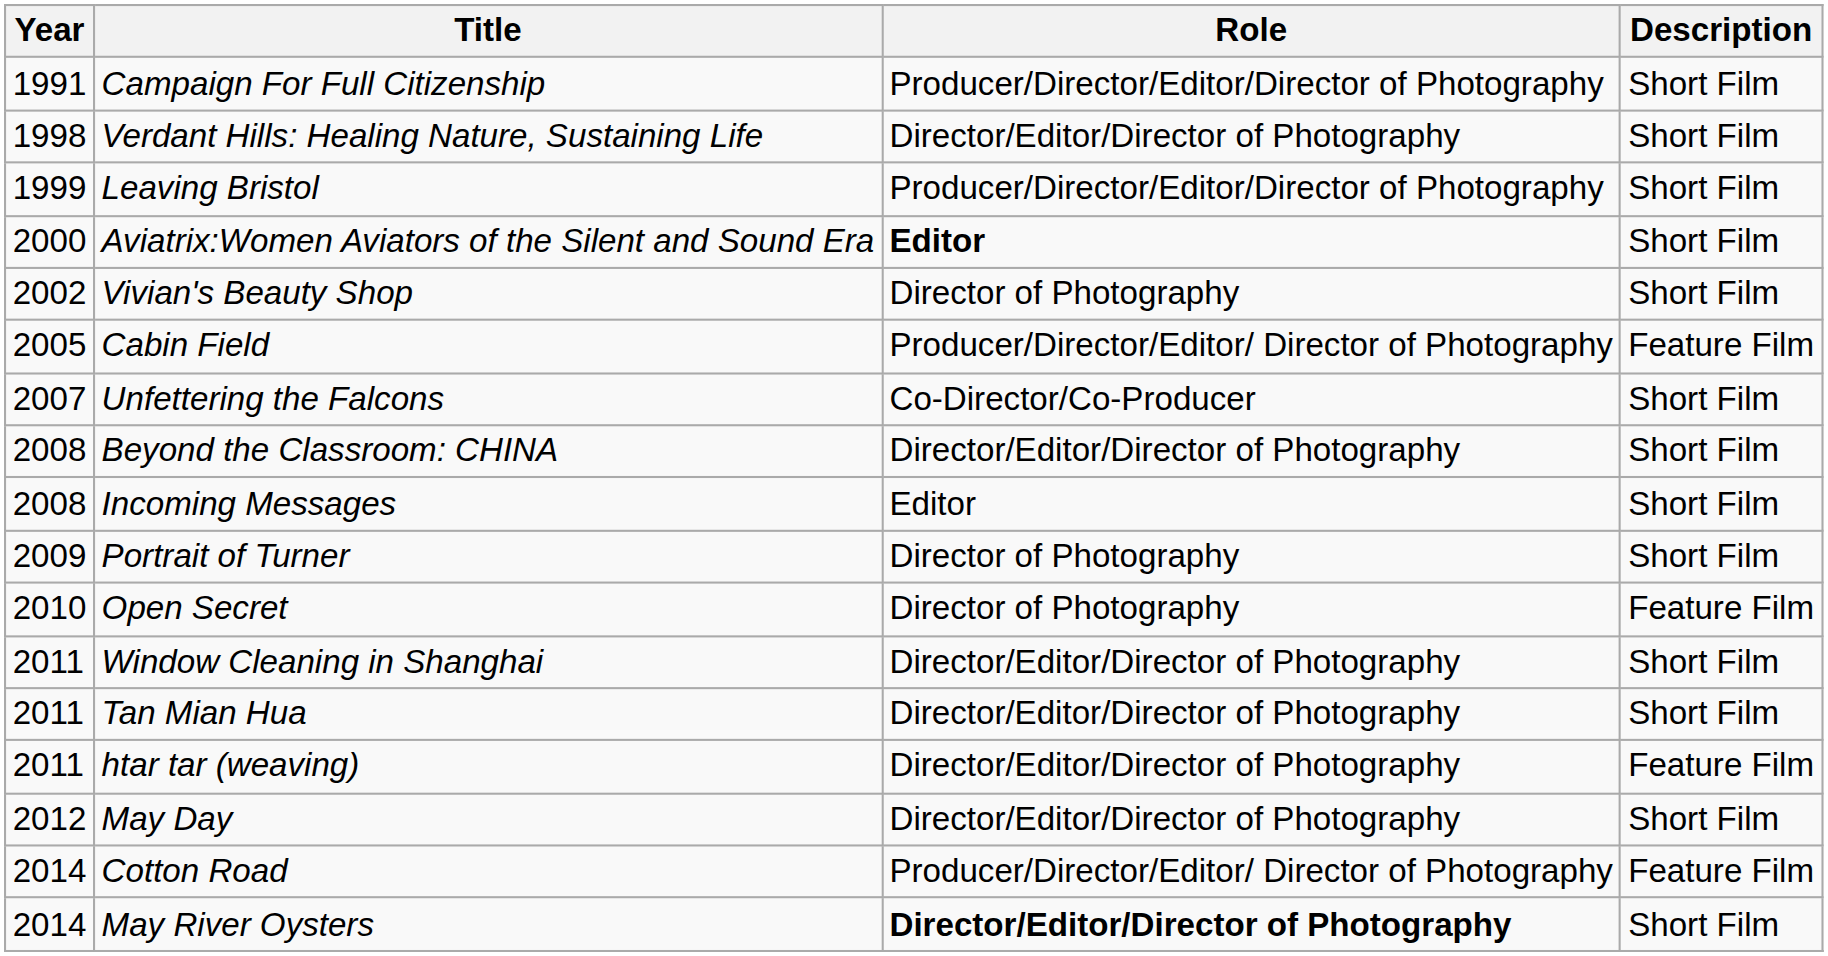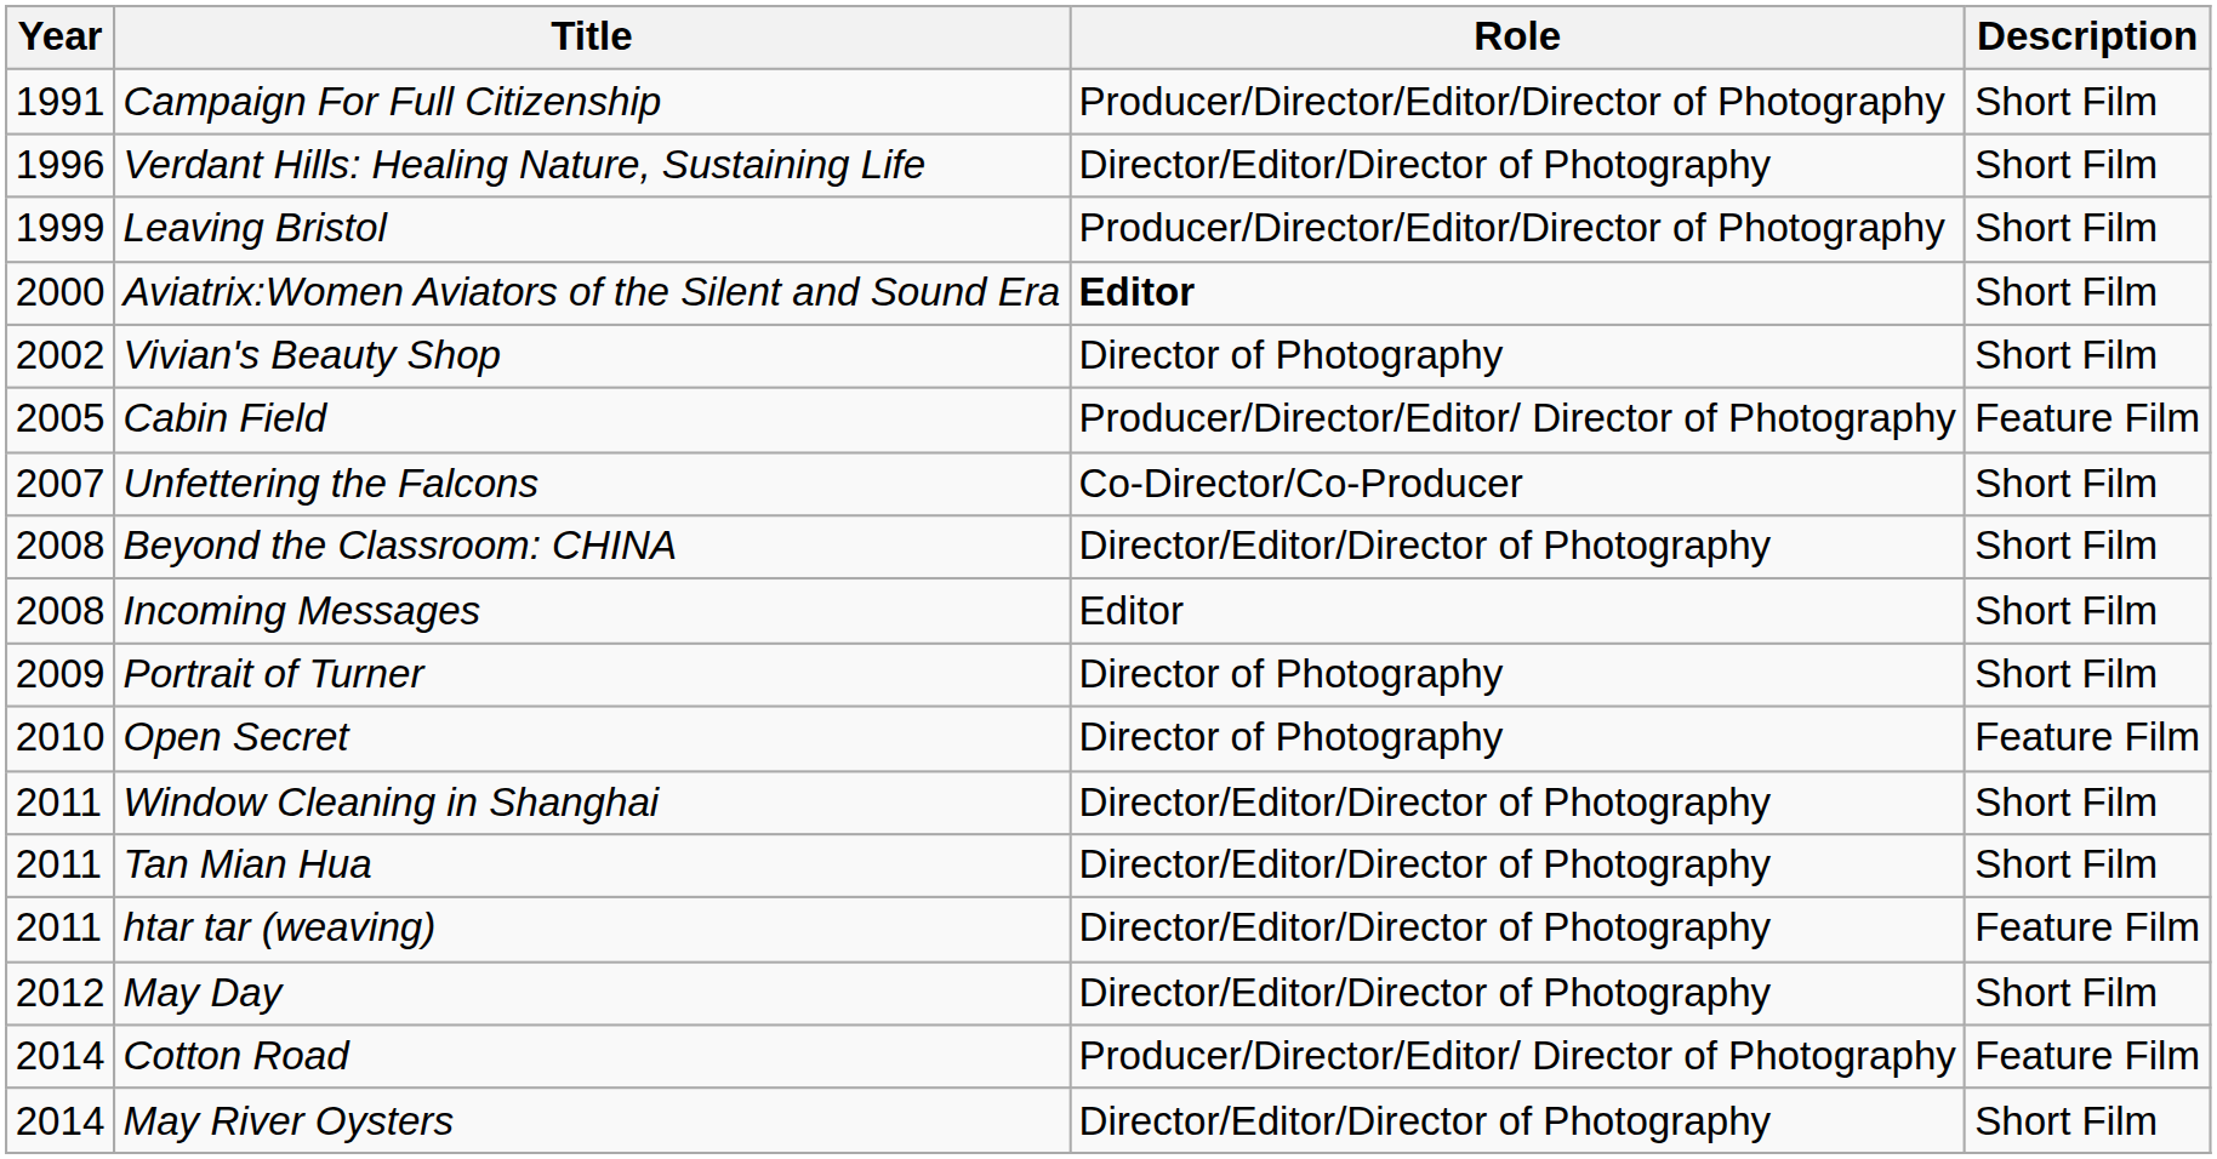 <table class="wikitable sortable plainrowheaders">
 <tr>
 <th>Year</th>
 <th>Title</th>
 <th>Role</th>
 <th>Description</th>
 </tr>
 <tr>
 <td>1991</td>
 <td><em>Campaign For Full Citizenship</em></td>
 <td>Producer/Director/Editor/Director of Photography</td>
 <td>Short Film</td>
 </tr>
 <tr>
-<td>1998</td>
+<td>1996</td>
 <td><em>Verdant Hills: Healing Nature, Sustaining Life</em></td>
 <td>Director/Editor/Director of Photography</td>
 <td>Short Film</td>
 </tr>
 <tr>
 <td>1999</td>
 <td><em>Leaving Bristol</em></td>
 <td>Producer/Director/Editor/Director of Photography</td>
 <td>Short Film</td>
 </tr>
 <tr>
 <td>2000</td>
 <td><em>Aviatrix:Women Aviators of the Silent and Sound Era</em></td>
 <td><strong>Editor</strong></td>
 <td>Short Film</td>
 </tr>
 <tr>
 <td>2002</td>
 <td><em>Vivian's Beauty Shop</em></td>
 <td>Director of Photography</td>
 <td>Short Film</td>
 </tr>
 <tr>
 <td>2005</td>
 <td><em>Cabin Field</em></td>
 <td>Producer/Director/Editor/ Director of Photography</td>
 <td>Feature Film</td>
 </tr>
 <tr>
 <td>2007</td>
 <td><em>Unfettering the Falcons</em></td>
 <td>Co-Director/Co-Producer</td>
 <td>Short Film</td>
 </tr>
 <tr>
 <td>2008</td>
 <td><em>Beyond the Classroom: CHINA</em></td>
 <td>Director/Editor/Director of Photography</td>
 <td>Short Film</td>
 </tr>
 <tr>
 <td>2008</td>
 <td><em>Incoming Messages</em></td>
 <td>Editor</td>
 <td>Short Film</td>
 </tr>
 <tr>
 <td>2009</td>
 <td><em>Portrait of Turner</em></td>
 <td>Director of Photography</td>
 <td>Short Film</td>
 </tr>
 <tr>
 <td>2010</td>
 <td><em>Open Secret</em></td>
 <td>Director of Photography</td>
 <td>Feature Film</td>
 </tr>
 <tr>
 <td>2011</td>
 <td><em>Window Cleaning in Shanghai</em></td>
 <td>Director/Editor/Director of Photography</td>
 <td>Short Film</td>
 </tr>
 <tr>
 <td>2011</td>
 <td><em>Tan Mian Hua</em></td>
 <td>Director/Editor/Director of Photography</td>
 <td>Short Film</td>
 </tr>
 <tr>
 <td>2011</td>
 <td><em>htar tar (weaving)</em></td>
 <td>Director/Editor/Director of Photography</td>
 <td>Feature Film</td>
 </tr>
 <tr>
 <td>2012</td>
 <td><em>May Day</em></td>
 <td>Director/Editor/Director of Photography</td>
 <td>Short Film</td>
 </tr>
 <tr>
 <td>2014</td>
 <td><em>Cotton Road</em></td>
 <td>Producer/Director/Editor/ Director of Photography</td>
 <td>Feature Film</td>
 </tr>
 <tr>
 <td>2014</td>
 <td><em>May River Oysters</em></td>
-<td><strong>Director/Editor/Director of Photography</strong></td>
+<td>Director/Editor/Director of Photography</td>
 <td>Short Film</td>
 </tr>
 <tr>
 </tr>
 </table>
